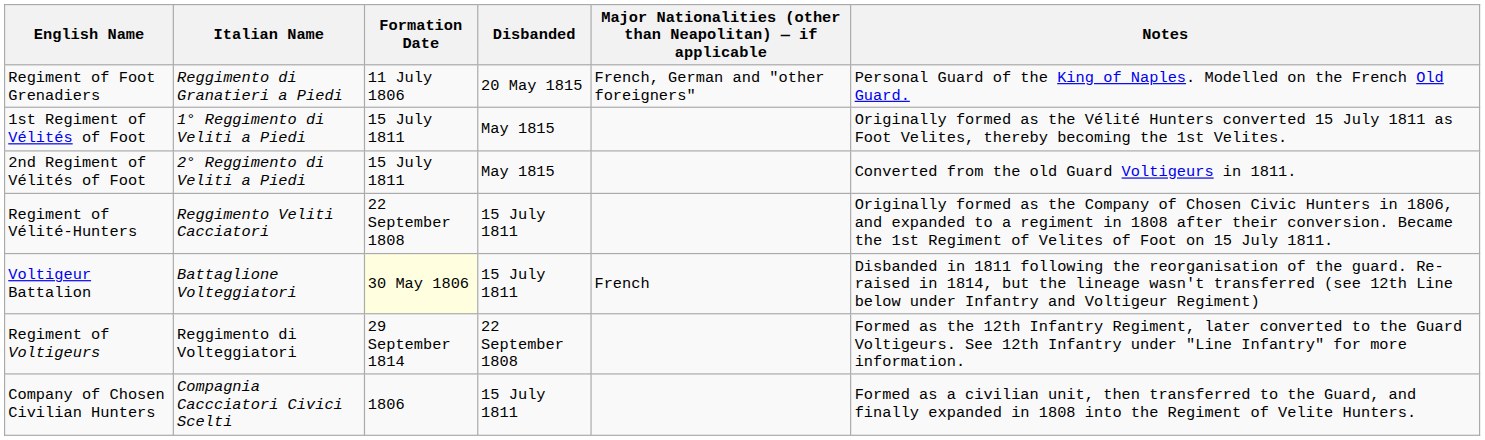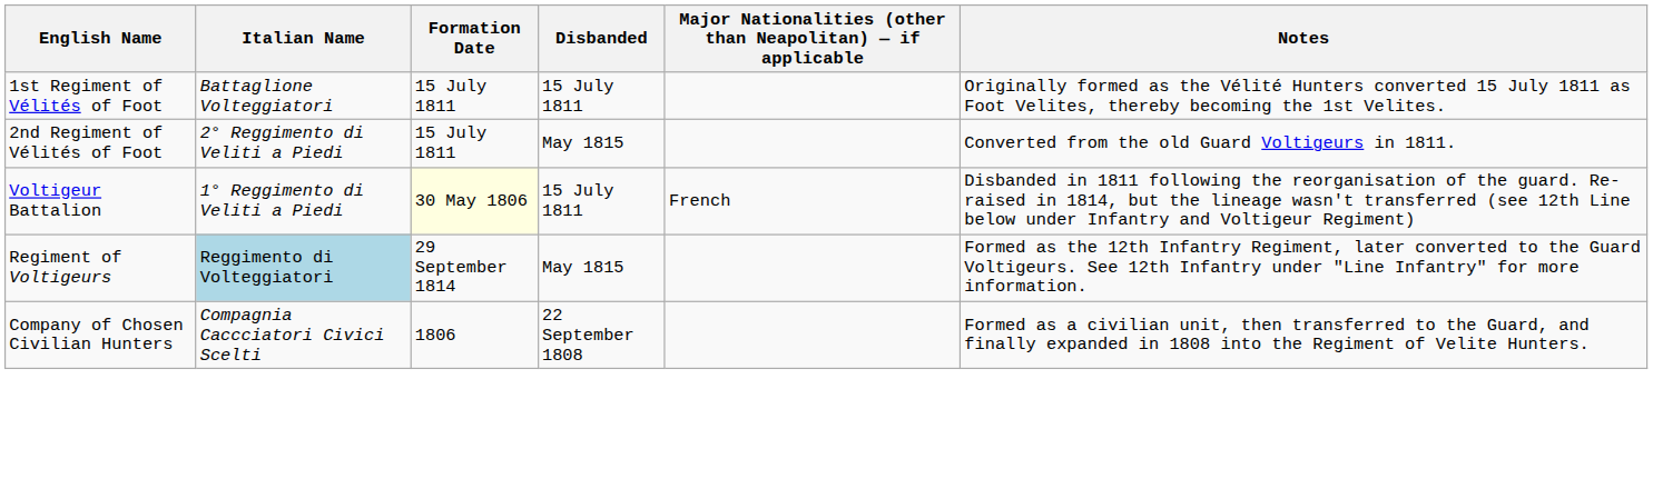 <table class="wikitable sortable">
 <tr>
 <th>English Name</th>
 <th>Italian Name</th>
 <th>Formation Date</th>
 <th>Disbanded</th>
 <th>Major Nationalities (other than Neapolitan) — if applicable</th>
 <th>Notes</th>
 </tr>
 <tr>
-<td>Regiment of Foot Grenadiers</td>
-<td><em>Reggimento di Granatieri a Piedi</em></td>
-<td>11 July 1806</td>
-<td>20 May 1815</td>
-<td>French, German and "other foreigners"</td>
-<td>Personal Guard of the <a href='#'>King of Naples</a>. Modelled on the French <a href='#'>Old Guard.</a></td>
-</tr>
-<tr>
 <td>1st Regiment of <a href='#'>Vélités</a> of Foot</td>
-<td><em>1° Reggimento  di Veliti a Piedi</em></td>
+<td><em>Battaglione Volteggiatori</em></td>
 <td>15 July 1811</td>
-<td>May 1815</td>
+<td>15 July 1811</td>
 <td></td>
 <td>Originally formed as the Vélité Hunters converted 15 July 1811 as Foot Velites, thereby becoming the 1st Velites.</td>
 </tr>
 <tr>
 <td>2nd Regiment of Vélités of Foot</td>
 <td><em>2° Reggimento di Veliti a Piedi</em></td>
 <td>15 July 1811</td>
 <td>May 1815</td>
 <td></td>
 <td>Converted from the old Guard <a href='#'>Voltigeurs</a> in 1811.</td>
 </tr>
 <tr>
-<td>Regiment of Vélité-Hunters</td>
-<td><em>Reggimento Veliti Cacciatori</em></td>
-<td>22 September 1808</td>
-<td>15 July 1811</td>
-<td></td>
-<td>Originally formed as the Company of Chosen Civic Hunters in 1806, and expanded to a regiment in 1808 after their conversion.  Became the 1st Regiment of Velites of Foot on 15 July 1811.</td>
-</tr>
-<tr>
 <td><a href='#'>Voltigeur</a> Battalion</td>
-<td><em>Battaglione Volteggiatori</em></td>
+<td><em>1° Reggimento  di Veliti a Piedi</em></td>
 <td style="background: lightyellow;">30 May 1806</td>
 <td>15 July 1811</td>
 <td>French</td>
 <td>Disbanded in 1811 following the reorganisation of the guard.  Re-raised in 1814, but the lineage wasn't transferred (see 12th Line below under Infantry and Voltigeur Regiment)</td>
 </tr>
 <tr>
 <td>Regiment of <em>Voltigeurs</em></td>
-<td>Reggimento di Volteggiatori</td>
+<td style="background: lightblue;">Reggimento di Volteggiatori</td>
 <td>29 September 1814</td>
-<td>22 September 1808</td>
+<td>May 1815</td>
 <td></td>
 <td>Formed as the 12th Infantry Regiment, later converted to the Guard Voltigeurs.  See 12th Infantry under "Line Infantry" for more information.</td>
 </tr>
 <tr>
 <td>Company of Chosen Civilian Hunters</td>
 <td><em>Compagnia Caccciatori Civici Scelti</em></td>
 <td>1806</td>
-<td>15 July 1811</td>
+<td>22 September 1808</td>
 <td></td>
 <td>Formed as a civilian unit, then transferred to the Guard, and finally expanded in 1808 into the Regiment of Velite Hunters.</td>
 </tr>
 </table>
